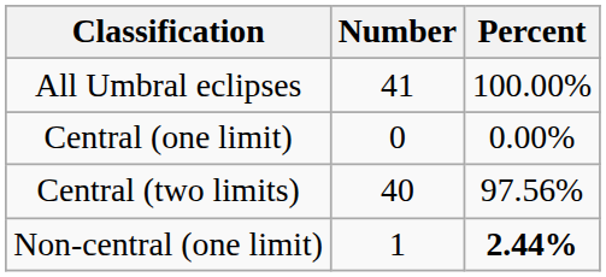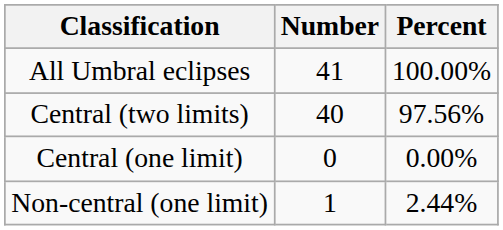 <table class="wikitable sortable">
 <tr align=center>
 <th>Classification</th>
 <th>Number</th>
 <th>Percent</th>
 </tr>
 <tr align=center>
 <td>All Umbral eclipses</td>
 <td>41</td>
 <td>100.00%</td>
 </tr>
 <tr align=center>
+<td>Central (two limits)</td>
+<td>40</td>
+<td>97.56%</td>
+</tr>
+<tr align=center>
 <td>Central (one limit)</td>
 <td>0</td>
 <td>0.00%</td>
 </tr>
 <tr align=center>
-<td>Central (two limits)</td>
-<td>40</td>
-<td>97.56%</td>
-</tr>
-<tr align=center>
 <td>Non-central (one limit)</td>
 <td>1</td>
-<td><strong>2.44%</strong></td>
+<td>2.44%</td>
 </tr>
 </table>
